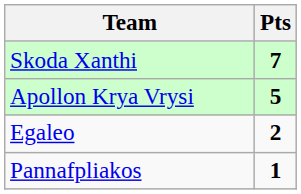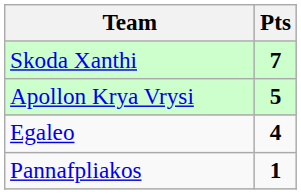 <table class="wikitable" style="text-align: center;">
 <tr>
 <th width=165>Team</th>
 <th width=20>Pts</th>
 </tr>
 <tr bgcolor="#ccffcc">
 <td align=left><a href='#'>Skoda Xanthi</a></td>
 <td><strong>7</strong></td>
 </tr>
 <tr bgcolor="#ccffcc">
 <td align=left><a href='#'>Apollon Krya Vrysi</a></td>
 <td><strong>5</strong></td>
 </tr>
 <tr>
 <td align=left><a href='#'>Egaleo</a></td>
-<td><strong>2</strong></td>
+<td><strong>4</strong></td>
 </tr>
 <tr>
 <td align=left><a href='#'>Pannafpliakos</a></td>
 <td><strong>1</strong></td>
 </tr>
 </table>
